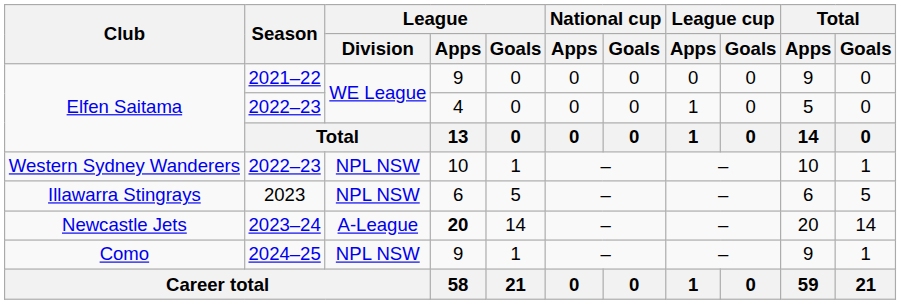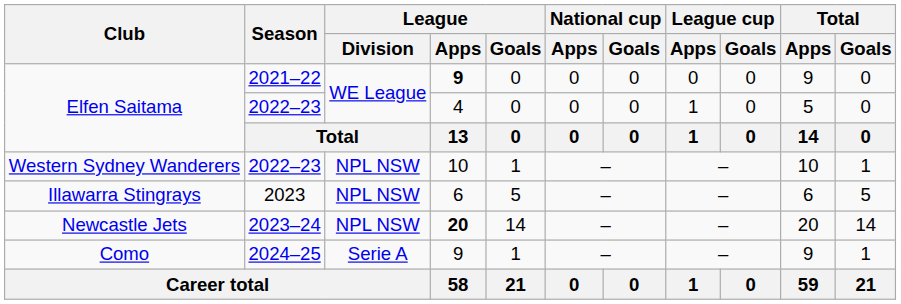 <table class="wikitable" style="text-align:center">
 <tr>
 <th rowspan="2">Club</th>
 <th rowspan="2">Season</th>
 <th colspan="3">League</th>
 <th colspan="2">National cup</th>
 <th colspan="2">League cup</th>
 <th colspan="2">Total</th>
 </tr>
 <tr>
 <th>Division</th>
 <th>Apps</th>
 <th>Goals</th>
 <th>Apps</th>
 <th>Goals</th>
 <th>Apps</th>
 <th>Goals</th>
 <th>Apps</th>
 <th>Goals</th>
 </tr>
 <tr>
 <td rowspan="3"><a href='#'>Elfen Saitama</a></td>
 <td><a href='#'>2021–22</a></td>
 <td rowspan=2><a href='#'>WE League</a></td>
-<td>9</td>
+<td><strong>9</strong></td>
 <td>0</td>
 <td>0</td>
 <td>0</td>
 <td>0</td>
 <td>0</td>
 <td>9</td>
 <td>0</td>
 </tr>
 <tr>
 <td><a href='#'>2022–23</a></td>
 <td>4</td>
 <td>0</td>
 <td>0</td>
 <td>0</td>
 <td>1</td>
 <td>0</td>
 <td>5</td>
 <td>0</td>
 </tr>
 <tr>
 <th colspan="2">Total</th>
 <th>13</th>
 <th>0</th>
 <th>0</th>
 <th>0</th>
 <th>1</th>
 <th>0</th>
 <th>14</th>
 <th>0</th>
 </tr>
 <tr>
 <td><a href='#'>Western Sydney Wanderers</a></td>
 <td><a href='#'>2022–23</a></td>
 <td><a href='#'>NPL NSW</a></td>
 <td>10</td>
 <td>1</td>
 <td colspan="2">–</td>
 <td colspan="2">–</td>
 <td>10</td>
 <td>1</td>
 </tr>
 <tr>
 <td><a href='#'>Illawarra Stingrays</a></td>
 <td>2023</td>
 <td><a href='#'>NPL NSW</a></td>
 <td>6</td>
 <td>5</td>
 <td colspan="2">–</td>
 <td colspan="2">–</td>
 <td>6</td>
 <td>5</td>
 </tr>
 <tr>
 <td><a href='#'>Newcastle Jets</a></td>
 <td><a href='#'>2023–24</a></td>
-<td><a href='#'>A-League</a></td>
+<td><a href='#'>NPL NSW</a></td>
 <td><strong>20</strong></td>
 <td>14</td>
 <td colspan="2">–</td>
 <td colspan="2">–</td>
 <td>20</td>
 <td>14</td>
 </tr>
 <tr>
 <td><a href='#'>Como</a></td>
 <td><a href='#'>2024–25</a></td>
-<td><a href='#'>NPL NSW</a></td>
+<td><a href='#'>Serie A</a></td>
 <td>9</td>
 <td>1</td>
 <td colspan="2">–</td>
 <td colspan="2">–</td>
 <td>9</td>
 <td>1</td>
 </tr>
 <tr>
 <th colspan="3">Career total</th>
 <th>58</th>
 <th>21</th>
 <th>0</th>
 <th>0</th>
 <th>1</th>
 <th>0</th>
 <th>59</th>
 <th>21</th>
 </tr>
 </table>
